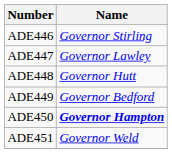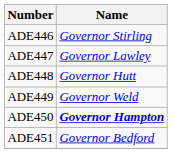 <table class="wikitable sortable">
 <tr>
 <th>Number</th>
 <th>Name</th>
 </tr>
 <tr>
 <td>ADE446</td>
 <td><em><a href='#'>Governor Stirling</a></em></td>
 </tr>
 <tr>
 <td>ADE447</td>
 <td><em><a href='#'>Governor Lawley</a></em></td>
 </tr>
 <tr>
 <td>ADE448</td>
 <td><em><a href='#'>Governor Hutt</a></em></td>
 </tr>
 <tr>
 <td>ADE449</td>
-<td><em><a href='#'>Governor Bedford</a></em></td>
+<td><em><a href='#'>Governor Weld</a></em></td>
 </tr>
 <tr>
 <td>ADE450</td>
 <td><strong><em><a href='#'>Governor Hampton</a></em></strong></td>
 </tr>
 <tr>
 <td>ADE451</td>
-<td><em><a href='#'>Governor Weld</a></em></td>
+<td><em><a href='#'>Governor Bedford</a></em></td>
 </tr>
 <tr>
 </tr>
 </table>
